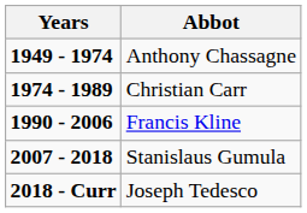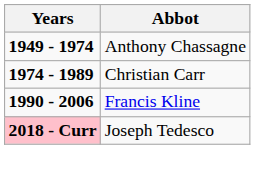 <table class="wikitable">
 <tr>
 <th><strong>Years</strong></th>
 <th><strong>Abbot</strong></th>
 </tr>
 <tr>
 <td><strong>1949 - 1974</strong></td>
 <td>Anthony Chassagne</td>
 </tr>
 <tr>
 <td><strong>1974 - 1989</strong></td>
 <td>Christian Carr</td>
 </tr>
 <tr>
 <td><strong>1990 - 2006</strong></td>
 <td><a href='#'>Francis Kline</a></td>
 </tr>
 <tr>
-<td><strong>2007 - 2018</strong></td>
-<td>Stanislaus Gumula</td>
-</tr>
-<tr>
-<td><strong>2018 - Curr</strong></td>
+<td style="background: pink;"><strong>2018 - Curr</strong></td>
 <td>Joseph Tedesco</td>
 </tr>
 </table>
